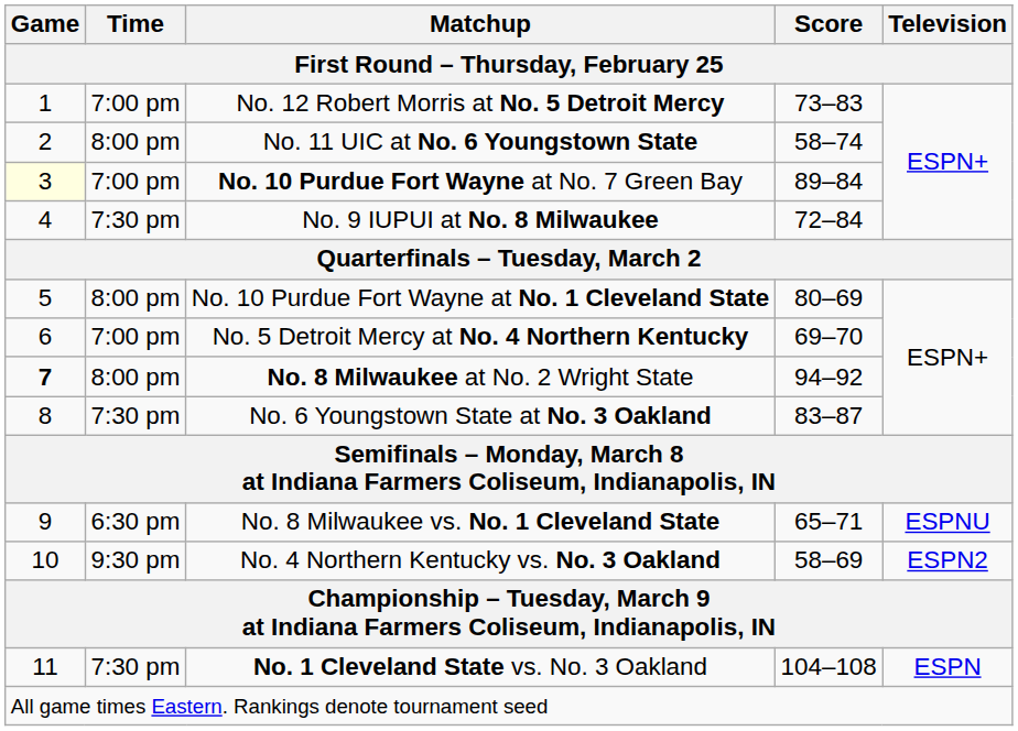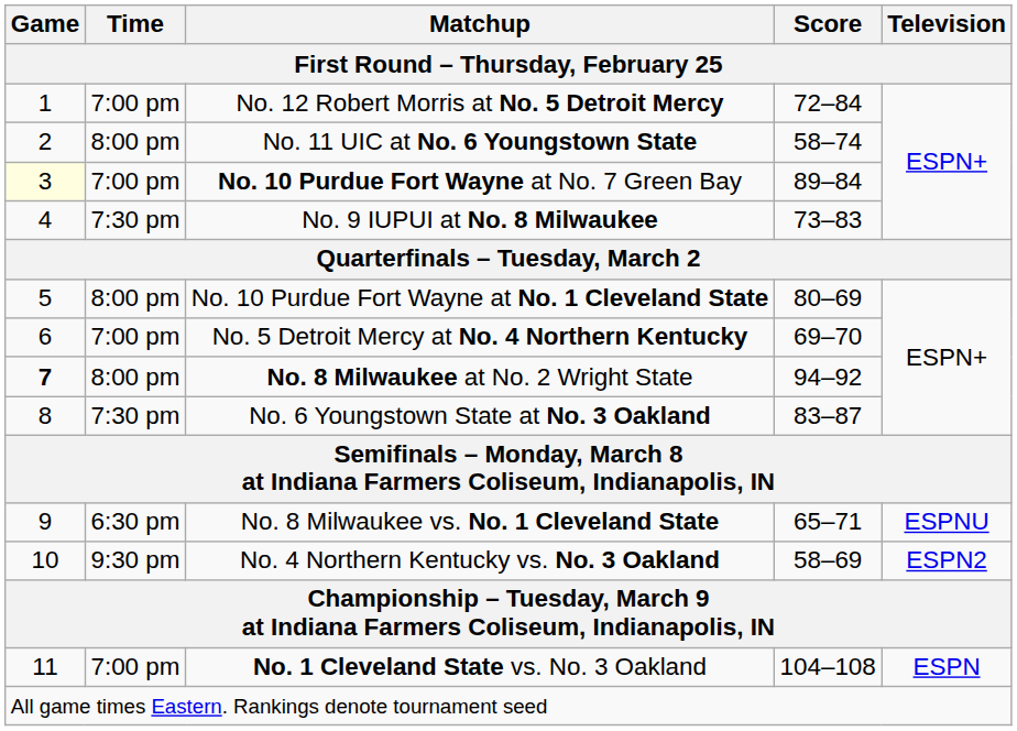 <table class="wikitable">
 <tr>
 <th>Game</th>
 <th>Time</th>
 <th>Matchup</th>
 <th>Score</th>
 <th>Television</th>
 </tr>
 <tr>
 <th colspan=5>First Round – Thursday, February 25</th>
 </tr>
 <tr>
 <td align=center>1</td>
 <td>7:00 pm</td>
 <td align=center>No. 12 Robert Morris at <strong>No. 5 Detroit Mercy</strong></td>
-<td align=center>73–83</td>
+<td align=center>72–84</td>
 <td rowspan=4 align=center><a href='#'>ESPN+</a></td>
 </tr>
 <tr>
 <td align=center>2</td>
 <td>8:00 pm</td>
 <td align=center>No. 11 UIC at <strong>No. 6 Youngstown State</strong></td>
 <td align=center>58–74</td>
 </tr>
 <tr>
 <td align=center style="background: lightyellow;">3</td>
 <td>7:00 pm</td>
 <td align=center><strong>No. 10 Purdue Fort Wayne</strong> at No. 7 Green Bay</td>
 <td align=center>89–84 </td>
 </tr>
 <tr>
 <td align=center>4</td>
 <td>7:30 pm</td>
 <td align=center>No. 9 IUPUI at <strong>No. 8 Milwaukee</strong></td>
-<td align=center>72–84</td>
+<td align=center>73–83</td>
 </tr>
 <tr>
 <th colspan=5>Quarterfinals – Tuesday, March 2</th>
 </tr>
 <tr>
 <td align=center>5</td>
 <td>8:00 pm</td>
 <td align=center>No. 10 Purdue Fort Wayne at <strong>No. 1 Cleveland State</strong></td>
 <td align=center>80–69</td>
 <td rowspan=4 align=center>ESPN+</td>
 </tr>
 <tr>
 <td align=center>6</td>
 <td>7:00 pm</td>
 <td align=center>No. 5 Detroit Mercy at <strong>No. 4 Northern Kentucky</strong></td>
 <td align=center>69–70</td>
 </tr>
 <tr>
 <td align=center><strong>7</strong></td>
 <td>8:00 pm</td>
 <td align=center><strong>No. 8 Milwaukee</strong> at No. 2 Wright State</td>
 <td align=center>94–92 </td>
 </tr>
 <tr>
 <td align=center>8</td>
 <td>7:30 pm</td>
 <td align=center>No. 6 Youngstown State at <strong>No. 3 Oakland</strong></td>
 <td align=center>83–87 </td>
 </tr>
 <tr>
 <th colspan=5>Semifinals – Monday, March 8<br> at Indiana Farmers Coliseum, Indianapolis, IN</th>
 </tr>
 <tr>
 <td align=center>9</td>
 <td>6:30 pm</td>
 <td align=center>No. 8 Milwaukee vs. <strong>No. 1 Cleveland State</strong></td>
 <td align=center>65–71</td>
 <td align=center><a href='#'>ESPNU</a></td>
 </tr>
 <tr>
 <td align=center>10</td>
 <td>9:30 pm</td>
 <td align=center>No. 4 Northern Kentucky vs. <strong>No. 3 Oakland</strong></td>
 <td align=center>58–69</td>
 <td align=center><a href='#'>ESPN2</a></td>
 </tr>
 <tr>
 <th colspan=5>Championship – Tuesday, March 9<br> at Indiana Farmers Coliseum, Indianapolis, IN</th>
 </tr>
 <tr>
 <td align=center>11</td>
-<td>7:30 pm</td>
+<td>7:00 pm</td>
 <td align=center><strong>No. 1 Cleveland State</strong> vs. No. 3 Oakland</td>
 <td align=center>104–108 </td>
 <td align=center><a href='#'>ESPN</a></td>
 </tr>
 <tr>
 <td colspan=5><small>All game times <a href='#'>Eastern</a>. Rankings denote tournament seed</small></td>
 </tr>
 </table>
